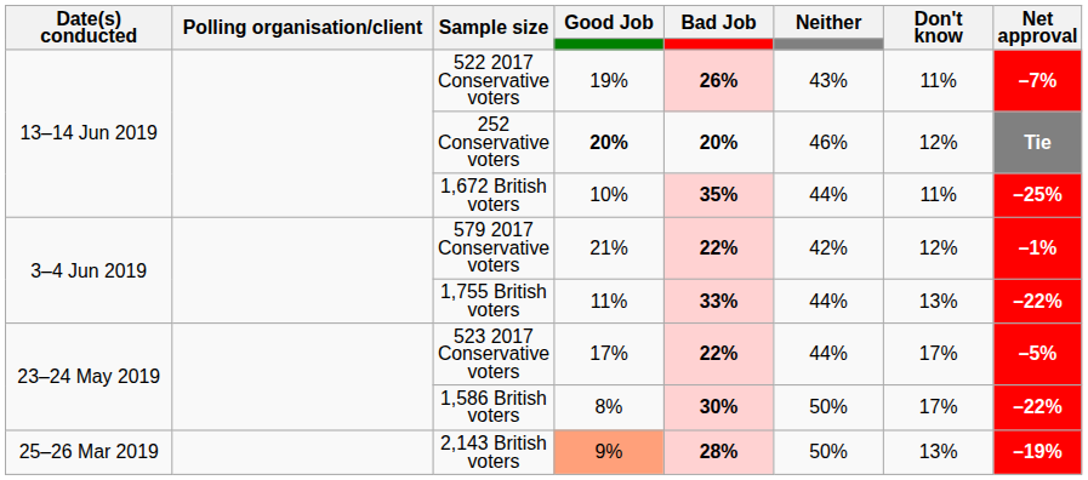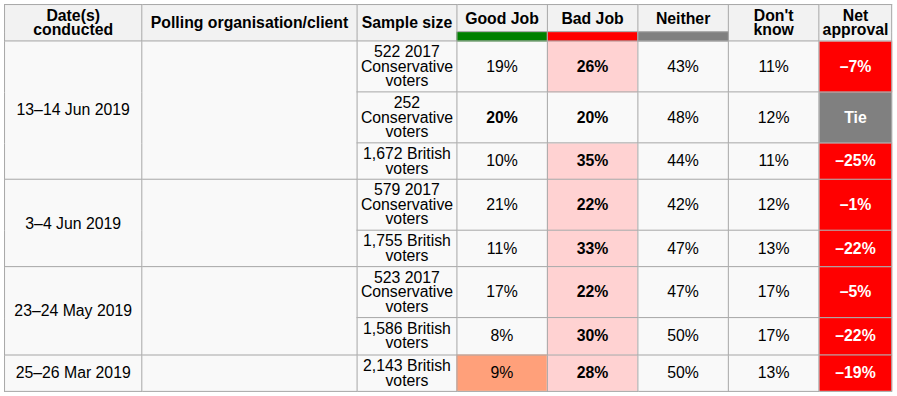 <table class="wikitable collapsible sortable" style="text-align:center;font-size:95%;line-height:14px;">
 <tr>
 <th rowspan="2" style="width:125px;">Date(s)<br>conducted</th>
 <th rowspan="2" style="width:200px;">Polling organisation/client</th>
 <th rowspan="2" style="width:60px;">Sample size</th>
 <th class="unsortable" style="width:80px;">Good Job</th>
 <th class="unsortable" style="width: 80px;">Bad Job</th>
 <th class="unsortable" style="width:80px;">Neither</th>
 <th rowspan="2" class="unsortable" style="width:80px;">Don't know</th>
 <th rowspan="2" class="unsortable" style="width:20px;">Net approval</th>
 </tr>
 <tr>
 <th class="unsortable" style="background:green;width:60px;"></th>
 <th class="unsortable" style="background:red;width:60px;"></th>
 <th class="unsortable" style="background:grey;width:60px;"></th>
 </tr>
 <tr>
 <td rowspan="3">13–14 Jun 2019</td>
 <td rowspan="3"></td>
 <td>522 2017 Conservative voters</td>
 <td>19%</td>
 <td style="background:#FFD2D2"><strong>26%</strong></td>
 <td>43%</td>
 <td>11%</td>
 <td style="background:red;color:white;"><strong>–7%</strong></td>
 </tr>
 <tr>
 <td>252 Conservative voters</td>
 <td><strong>20%</strong></td>
 <td><strong>20%</strong></td>
-<td>46%</td>
+<td>48%</td>
 <td>12%</td>
 <td style="background:gray;color:white;"><strong>Tie</strong></td>
 </tr>
 <tr>
 <td>1,672 British voters</td>
 <td>10%</td>
 <td style="background:#FFD2D2"><strong>35%</strong></td>
 <td>44%</td>
 <td>11%</td>
 <td style="background:red;color:white;"><strong>–25%</strong></td>
 </tr>
 <tr>
 <td rowspan="2">3–4 Jun 2019</td>
 <td rowspan="2"></td>
 <td>579 2017 Conservative voters</td>
 <td>21%</td>
 <td style="background:#FFD2D2"><strong>22%</strong></td>
 <td>42%</td>
 <td>12%</td>
 <td style="background:red;color:white;"><strong>–1%</strong></td>
 </tr>
 <tr>
 <td>1,755 British voters</td>
 <td>11%</td>
 <td style="background:#FFD2D2"><strong>33%</strong></td>
-<td>44%</td>
+<td>47%</td>
 <td>13%</td>
 <td style="background:red;color:white;"><strong>–22%</strong></td>
 </tr>
 <tr>
 <td rowspan="2">23–24 May 2019</td>
 <td rowspan="2"></td>
 <td>523 2017 Conservative voters</td>
 <td>17%</td>
 <td style="background:#FFD2D2"><strong>22%</strong></td>
-<td>44%</td>
+<td>47%</td>
 <td>17%</td>
 <td style="background:red;color:white;"><strong>–5%</strong></td>
 </tr>
 <tr>
 <td>1,586 British voters</td>
 <td>8%</td>
 <td style="background:#FFD2D2"><strong>30%</strong></td>
 <td>50%</td>
 <td>17%</td>
 <td style="background:red;color:white;"><strong>–22%</strong></td>
 </tr>
 <tr>
 <td>25–26 Mar 2019</td>
 <td></td>
 <td>2,143 British voters</td>
 <td style="background: lightsalmon;">9%</td>
 <td style="background:#FFD2D2"><strong>28%</strong></td>
 <td>50%</td>
 <td>13%</td>
 <td style="background:red;color:white;"><strong>–19%</strong></td>
 </tr>
 </table>
